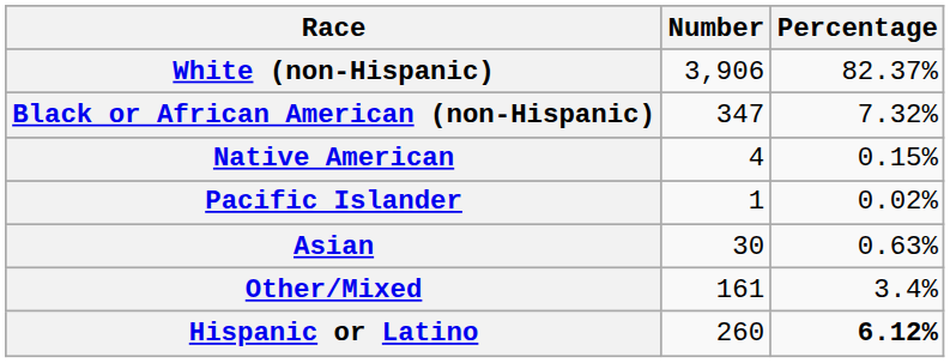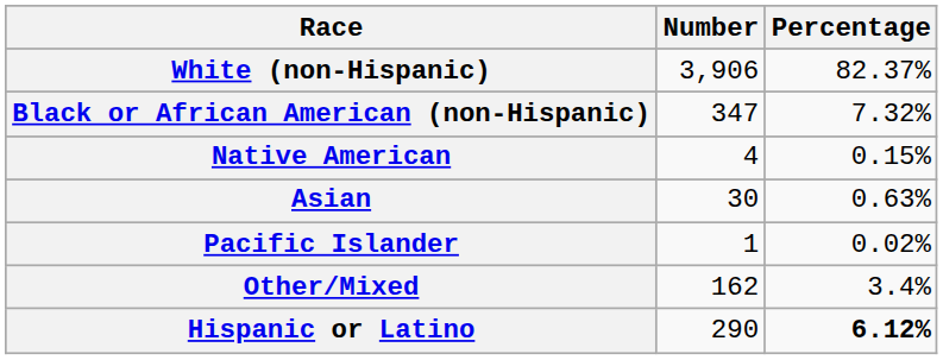 <table class="wikitable" style="text-align:right">
 <tr>
 <th scope="col">Race</th>
 <th scope="col">Number</th>
 <th scope="col">Percentage</th>
 </tr>
 <tr>
 <th scope="row"><a href='#'>White</a> (non-Hispanic)</th>
 <td>3,906</td>
 <td>82.37%</td>
 </tr>
 <tr>
 <th scope="row"><a href='#'>Black or African American</a> (non-Hispanic)</th>
 <td>347</td>
 <td>7.32%</td>
 </tr>
 <tr>
 <th scope="row"><a href='#'>Native American</a></th>
 <td>4</td>
 <td>0.15%</td>
 </tr>
 <tr>
+<th scope="row"><a href='#'>Asian</a></th>
+<td>30</td>
+<td>0.63%</td>
+</tr>
+<tr>
 <th scope="row"><a href='#'>Pacific Islander</a></th>
 <td>1</td>
 <td>0.02%</td>
 </tr>
 <tr>
-<th scope="row"><a href='#'>Asian</a></th>
-<td>30</td>
-<td>0.63%</td>
-</tr>
-<tr>
 <th scope="row"><a href='#'>Other/Mixed</a></th>
-<td>161</td>
+<td>162</td>
 <td>3.4%</td>
 </tr>
 <tr>
 <th scope="row"><a href='#'>Hispanic</a> or <a href='#'>Latino</a></th>
-<td>260</td>
+<td>290</td>
 <td><strong>6.12%</strong></td>
 </tr>
 </table>
